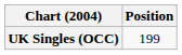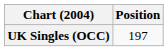 <table class="wikitable plainrowheaders" style="text-align:center">
 <tr>
 <th scope="col">Chart (2004)</th>
 <th scope="col">Position</th>
 </tr>
 <tr>
 <th scope="row">UK Singles (OCC)</th>
-<td>199</td>
+<td>197</td>
 </tr>
 </table>
